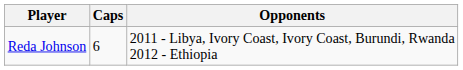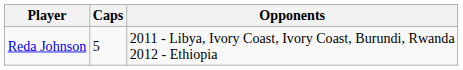 <table class="wikitable">
 <tr>
 <th>Player</th>
 <th>Caps</th>
 <th>Opponents</th>
 </tr>
 <tr>
 <td><a href='#'>Reda Johnson</a></td>
-<td>6</td>
+<td>5</td>
 <td>2011 - Libya, Ivory Coast, Ivory Coast, Burundi, Rwanda<br>2012 - Ethiopia</td>
 </tr>
 </table>
